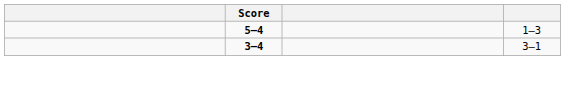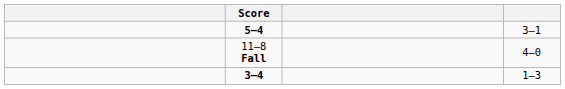 <table class="wikitable" style="text-align: center; ">
 <tr>
 <th align="right" width="270"></th>
 <th width="65">Score</th>
 <th align="left" width="270"></th>
 <th width="65"></th>
 </tr>
 <tr>
 <td align="left"><strong></strong></td>
 <td><strong>5–4</strong></td>
 <td align="left"></td>
-<td>1–3 <strong></strong></td>
+<td>3–1 <strong></strong></td>
+</tr>
+<tr>
+<td align="left"><strong></strong></td>
+<td>11–8 <strong>Fall</strong></td>
+<td align="left"></td>
+<td>4–0 <strong></strong></td>
 </tr>
 <tr>
 <td align="left"></td>
 <td><strong>3–4</strong></td>
 <td align="left"><strong></strong></td>
-<td>3–1 <strong></strong></td>
+<td>1–3 <strong></strong></td>
 </tr>
 </table>
